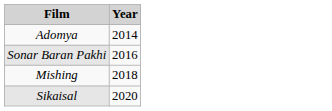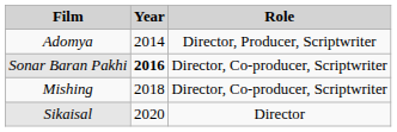 <table class="wikitable sortable" style="background:#f9f9f9; border:1px solid #ddd; text-align:center;">
 <tr>
 <th style="background:#d3d3d3;">Film</th>
 <th style="background:#d3d3d3;">Year</th>
+<th style="background:#d3d3d3;">Role</th>
 </tr>
 <tr>
 <td><em>Adomya</em></td>
 <td>2014</td>
+<td>Director, Producer, Scriptwriter</td>
 </tr>
 <tr>
 <td style="background:#e6e6e6;"><em>Sonar Baran Pakhi</em></td>
-<td>2016</td>
+<td><strong>2016</strong></td>
+<td>Director, Co-producer, Scriptwriter</td>
 </tr>
 <tr>
 <td><em>Mishing</em></td>
 <td>2018</td>
+<td>Director, Co-producer, Scriptwriter</td>
 </tr>
 <tr>
 <td style="background:#e6e6e6;"><em>Sikaisal</em></td>
 <td>2020</td>
+<td>Director</td>
 </tr>
 </table>
